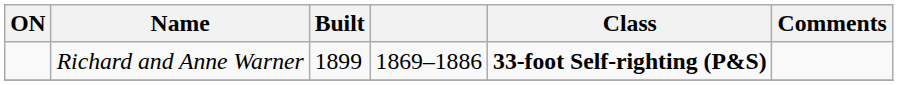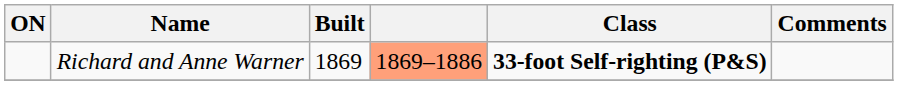 <table class="wikitable">
 <tr>
 <th>ON</th>
 <th>Name</th>
 <th>Built</th>
 <th></th>
 <th>Class</th>
 <th>Comments</th>
 </tr>
 <tr>
 <td></td>
 <td><em>Richard and Anne Warner</em></td>
-<td>1899</td>
-<td>1869–1886</td>
+<td>1869</td>
+<td style="background: lightsalmon;">1869–1886</td>
 <td><strong>33-foot Self-righting (P&S)</strong></td>
 <td></td>
 </tr>
 <tr>
 </tr>
 </table>
